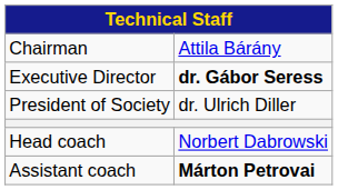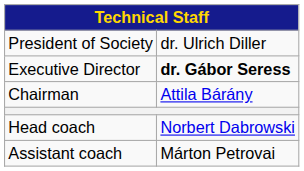 <table class=wikitable bgcolor="white" cellpadding="3" cellspacing="0" border="1" style="font-size: 95%; border-collapse: collapse;">
 <tr>
 <th colspan="2" style="margin:0.7em;color:#FFD700;text-align:center;background:#151B8D">Technical Staff</th>
 </tr>
 <tr>
-<td align="left">Chairman</td>
-<td align="left"> <a href='#'>Attila Bárány</a></td>
+<td align="left">President of Society</td>
+<td align="left"> dr. Ulrich Diller</td>
 </tr>
 <tr>
 <td align="left">Executive Director</td>
 <td align="left"><strong> dr. Gábor Seress</strong></td>
 </tr>
 <tr>
-<td align="left">President of Society</td>
-<td align="left"> dr. Ulrich Diller</td>
+<td align="left">Chairman</td>
+<td align="left"> <a href='#'>Attila Bárány</a></td>
 </tr>
 <tr>
 <th colspan=2 style="text-align: center;"></th>
 </tr>
 <tr>
 <td align="left">Head coach</td>
 <td align="left"> <a href='#'>Norbert Dabrowski</a></td>
 </tr>
 <tr>
 <td align="left">Assistant coach</td>
-<td align="left"><strong> Márton Petrovai</strong></td>
+<td align="left"> Márton Petrovai</td>
 </tr>
 </table>
